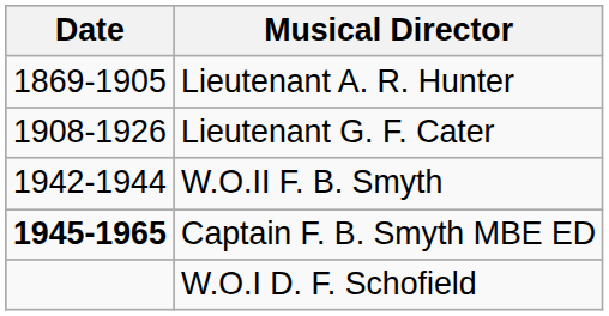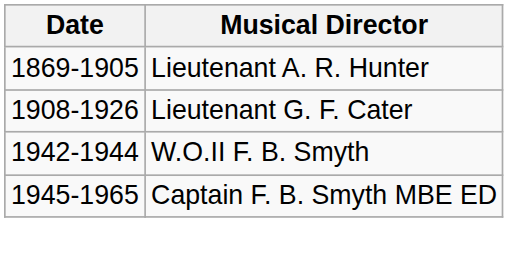 <table class="wikitable">
 <tr>
 <th>Date</th>
 <th>Musical Director</th>
 </tr>
 <tr>
 <td>1869-1905</td>
 <td>Lieutenant A. R. Hunter</td>
 </tr>
 <tr>
 <td>1908-1926</td>
 <td>Lieutenant G. F. Cater</td>
 </tr>
 <tr>
 <td>1942-1944</td>
 <td>W.O.II F. B. Smyth</td>
 </tr>
 <tr>
-<td><strong>1945-1965</strong></td>
+<td>1945-1965</td>
 <td>Captain F. B. Smyth MBE ED</td>
 </tr>
-<tr>
-<td></td>
-<td>W.O.I D. F. Schofield</td>
-</tr>
 </table>
